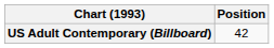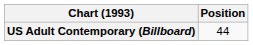 <table class="wikitable plainrowheaders" style="text-align:center">
 <tr>
 <th>Chart (1993)</th>
 <th>Position</th>
 </tr>
 <tr>
 <th scope="row">US Adult Contemporary (<em>Billboard</em>)</th>
-<td>42</td>
+<td>44</td>
 </tr>
 </table>
